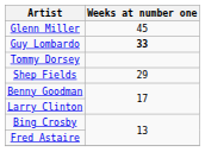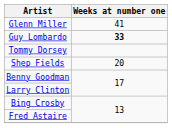 <table class="wikitable sortable" border="1" style="text-align: center;">
 <tr>
 <th>Artist</th>
 <th>Weeks at number one</th>
 </tr>
 <tr>
 <td><a href='#'>Glenn Miller</a></td>
-<td>45</td>
+<td>41</td>
 </tr>
 <tr>
 <td><a href='#'>Guy Lombardo</a></td>
 <td><strong>33</strong></td>
 </tr>
 <tr>
 <td><a href='#'>Tommy Dorsey</a></td>
 <td></td>
 </tr>
 <tr>
 <td><a href='#'>Shep Fields</a></td>
-<td>29</td>
+<td>20</td>
 </tr>
 <tr>
 <td><a href='#'>Benny Goodman</a></td>
 <td rowspan="2">17</td>
 </tr>
 <tr>
 <td><a href='#'>Larry Clinton</a></td>
 </tr>
 <tr>
 <td><a href='#'>Bing Crosby</a></td>
 <td rowspan="2">13</td>
 </tr>
 <tr>
 <td><a href='#'>Fred Astaire</a></td>
 </tr>
 <tr>
 </tr>
 </table>
